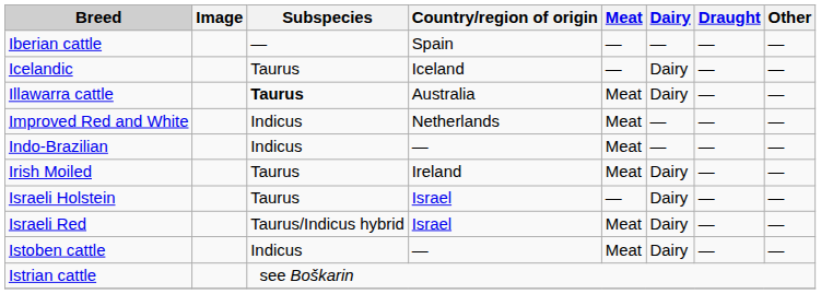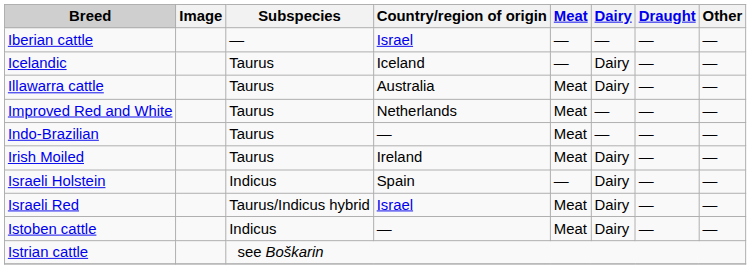 <table class="wikitable sortable">
 <tr>
 <th style="background-color:#cfcfcf;">Breed</th>
 <th>Image</th>
 <th>Subspecies</th>
 <th>Country/region of origin</th>
 <th><a href='#'>Meat</a></th>
 <th><a href='#'>Dairy</a></th>
 <th><a href='#'>Draught</a></th>
 <th>Other</th>
 </tr>
 <tr>
 <td><a href='#'>Iberian cattle</a></td>
 <td></td>
 <td>—</td>
-<td>Spain</td>
+<td><a href='#'>Israel</a></td>
 <td>—</td>
 <td>—</td>
 <td>—</td>
 <td>—</td>
 </tr>
 <tr>
 <td><a href='#'>Icelandic</a></td>
 <td></td>
 <td>Taurus</td>
 <td>Iceland</td>
 <td>—</td>
 <td>Dairy</td>
 <td>—</td>
 <td>—</td>
 </tr>
 <tr>
 <td><a href='#'>Illawarra cattle</a></td>
 <td></td>
-<td><strong>Taurus</strong></td>
+<td>Taurus</td>
 <td>Australia</td>
 <td>Meat</td>
 <td>Dairy</td>
 <td>—</td>
 <td>—</td>
 </tr>
 <tr>
 <td><a href='#'>Improved Red and White</a></td>
 <td></td>
-<td>Indicus</td>
+<td>Taurus</td>
 <td>Netherlands</td>
 <td>Meat</td>
 <td>—</td>
 <td>—</td>
 <td>—</td>
 </tr>
 <tr>
 <td><a href='#'>Indo-Brazilian</a></td>
 <td></td>
-<td>Indicus</td>
+<td>Taurus</td>
 <td>—</td>
 <td>Meat</td>
 <td>—</td>
 <td>—</td>
 <td>—</td>
 </tr>
 <tr>
 <td><a href='#'>Irish Moiled</a></td>
 <td></td>
 <td>Taurus</td>
 <td>Ireland</td>
 <td>Meat</td>
 <td>Dairy</td>
 <td>—</td>
 <td>—</td>
 </tr>
 <tr>
 <td><a href='#'>Israeli Holstein</a></td>
 <td></td>
-<td>Taurus</td>
-<td><a href='#'>Israel</a></td>
+<td>Indicus</td>
+<td>Spain</td>
 <td>—</td>
 <td>Dairy</td>
 <td>—</td>
 <td>—</td>
 </tr>
 <tr>
 <td><a href='#'>Israeli Red</a></td>
 <td></td>
 <td>Taurus/Indicus  hybrid</td>
 <td><a href='#'>Israel</a></td>
 <td>Meat</td>
 <td>Dairy</td>
 <td>—</td>
 <td>—</td>
 </tr>
 <tr>
 <td><a href='#'>Istoben cattle</a></td>
 <td></td>
 <td>Indicus</td>
 <td>—</td>
 <td>Meat</td>
 <td>Dairy</td>
 <td>—</td>
 <td>—</td>
 </tr>
 <tr>
 <td><a href='#'>Istrian cattle</a></td>
 <td></td>
 <td colspan="6">  see <em>Boškarin</em></td>
 </tr>
 <tr class="sortbottom">
 </tr>
 </table>
